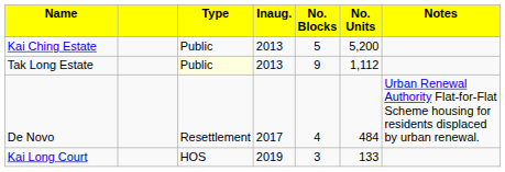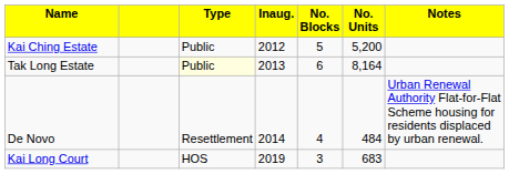 <table class="wikitable">
 <tr style="font-weight:bold;background-color:yellow" align="center" valign="top">
 <td width="143.25" Height="12.75">Name</td>
 <td width="72.75" align="center" valign="top"></td>
 <td width="59.25" align="center" valign="top">Type</td>
 <td width="48" align="center" valign="top">Inaug.</td>
 <td width="48" align="center" valign="top">No. Blocks</td>
 <td width="48.75" align="center" valign="top">No. Units</td>
 <td width="150.75" align="center" valign="top">Notes</td>
 </tr>
 <tr valign="bottom">
 <td Height="12.75"><a href='#'>Kai Ching Estate</a></td>
 <td></td>
 <td>Public</td>
-<td>2013</td>
+<td>2012</td>
 <td align="center">5</td>
 <td align="right">5,200</td>
 <td></td>
 </tr>
 <tr valign="bottom">
 <td Height="12.75">Tak Long Estate</td>
 <td></td>
 <td style="background: lightyellow;">Public</td>
 <td>2013</td>
-<td align="center">9</td>
-<td align="right">1,112</td>
+<td align="center">6</td>
+<td align="right">8,164</td>
 <td></td>
 </tr>
 <tr valign="bottom">
 <td Height="12.75">De Novo</td>
 <td></td>
 <td>Resettlement</td>
-<td>2017</td>
+<td>2014</td>
 <td align="center">4</td>
 <td align="right">484</td>
 <td><a href='#'>Urban Renewal Authority</a> Flat-for-Flat Scheme housing for residents displaced by urban renewal.</td>
 </tr>
 <tr valign="bottom">
 <td Height="12.75"><a href='#'>Kai Long Court</a></td>
 <td></td>
 <td>HOS</td>
 <td>2019</td>
 <td align="center">3</td>
-<td align="right">133</td>
+<td align="right">683</td>
 <td></td>
 </tr>
 </table>
